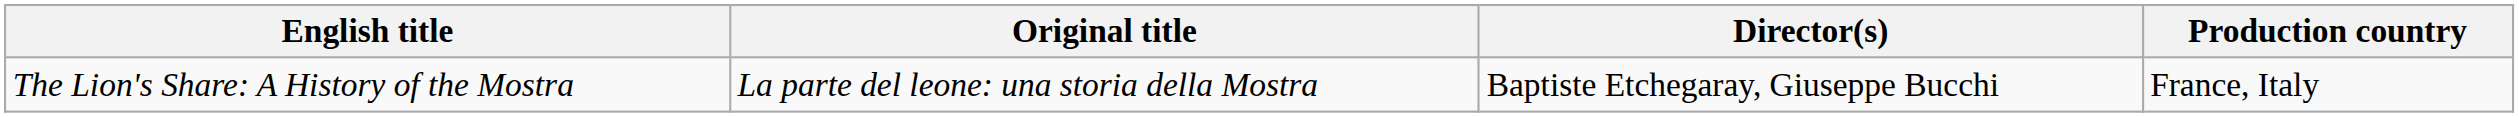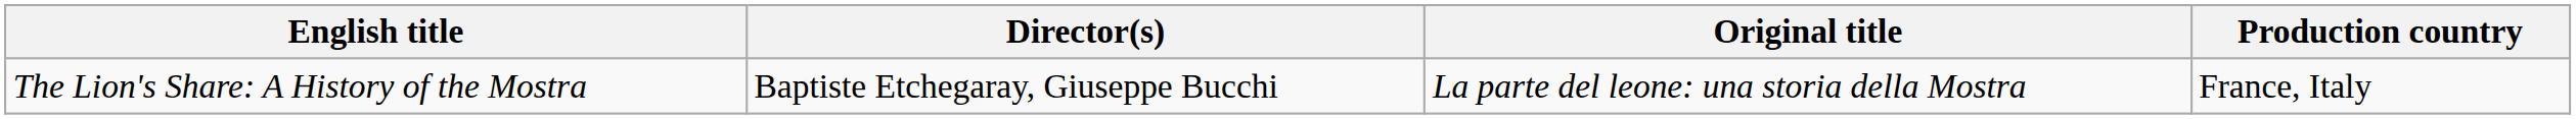 <table class="wikitable" style="width:95%; margin-bottom:2px">
 <tr>
 <th>English title</th>
+<th>Director(s)</th>
 <th>Original title</th>
-<th>Director(s)</th>
 <th>Production country</th>
 </tr>
 <tr>
 <td><em>The Lion's Share: A History of the Mostra</em></td>
+<td>Baptiste Etchegaray, Giuseppe Bucchi</td>
 <td><em>La parte del leone: una storia della Mostra</em></td>
-<td>Baptiste Etchegaray, Giuseppe Bucchi</td>
 <td>France, Italy</td>
 </tr>
 </table>
